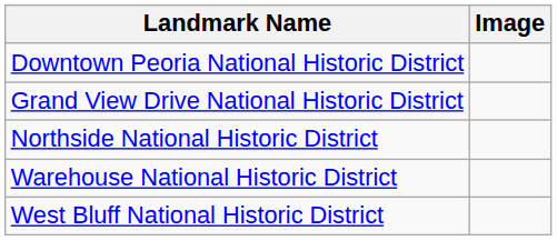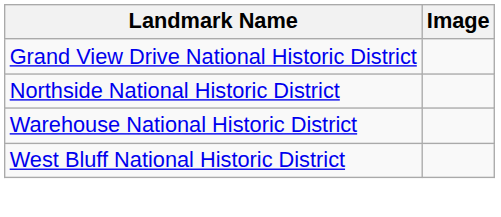 <table class="wikitable">
 <tr>
 <th>Landmark Name</th>
 <th>Image</th>
-</tr>
-<tr>
-<td><a href='#'>Downtown Peoria National Historic District</a></td>
-<td></td>
 </tr>
 <tr>
 <td><a href='#'>Grand View Drive National Historic District</a></td>
 <td></td>
 </tr>
 <tr>
 <td><a href='#'>Northside National Historic District</a></td>
 <td></td>
 </tr>
 <tr>
 <td><a href='#'>Warehouse National Historic District</a></td>
 <td></td>
 </tr>
 <tr>
 <td><a href='#'>West Bluff National Historic District</a></td>
 <td></td>
 </tr>
 </table>
